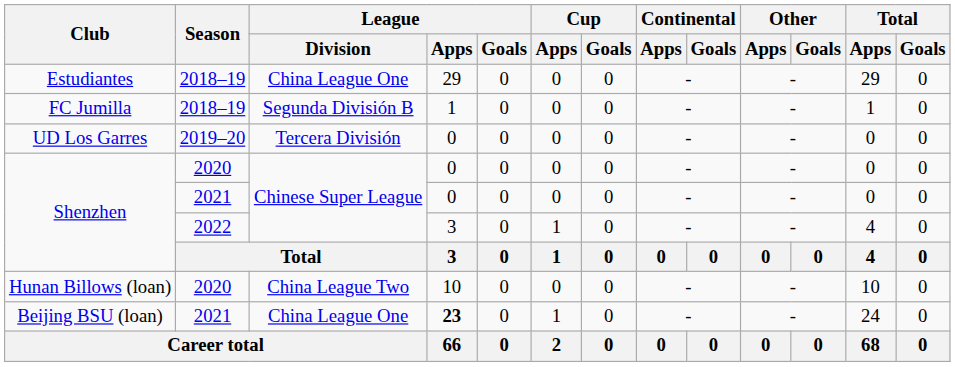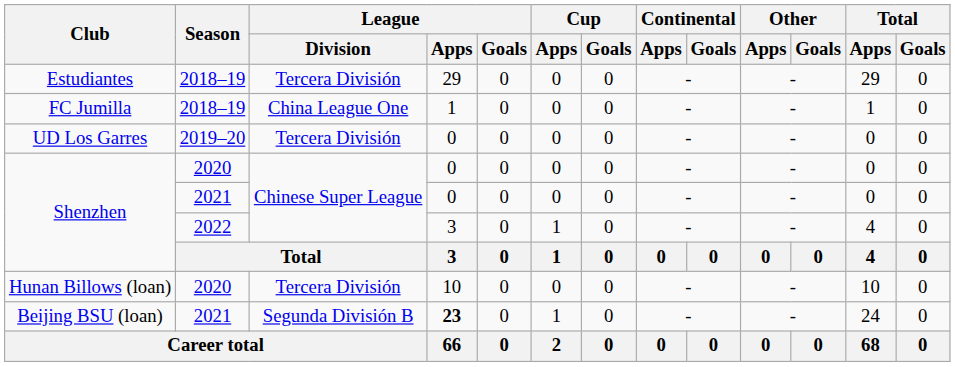 <table class="wikitable" style="text-align: center">
 <tr>
 <th rowspan="2">Club</th>
 <th rowspan="2">Season</th>
 <th colspan="3">League</th>
 <th colspan="2">Cup</th>
 <th colspan="2">Continental</th>
 <th colspan="2">Other</th>
 <th colspan="2">Total</th>
 </tr>
 <tr>
 <th>Division</th>
 <th>Apps</th>
 <th>Goals</th>
 <th>Apps</th>
 <th>Goals</th>
 <th>Apps</th>
 <th>Goals</th>
 <th>Apps</th>
 <th>Goals</th>
 <th>Apps</th>
 <th>Goals</th>
 </tr>
 <tr>
 <td><a href='#'>Estudiantes</a></td>
 <td><a href='#'>2018–19</a></td>
-<td><a href='#'>China League One</a></td>
+<td><a href='#'>Tercera División</a></td>
 <td>29</td>
 <td>0</td>
 <td>0</td>
 <td>0</td>
 <td colspan="2">-</td>
 <td colspan="2">-</td>
 <td>29</td>
 <td>0</td>
 </tr>
 <tr>
 <td><a href='#'>FC Jumilla</a></td>
 <td><a href='#'>2018–19</a></td>
-<td><a href='#'>Segunda División B</a></td>
+<td><a href='#'>China League One</a></td>
 <td>1</td>
 <td>0</td>
 <td>0</td>
 <td>0</td>
 <td colspan="2">-</td>
 <td colspan="2">-</td>
 <td>1</td>
 <td>0</td>
 </tr>
 <tr>
 <td><a href='#'>UD Los Garres</a></td>
 <td><a href='#'>2019–20</a></td>
 <td><a href='#'>Tercera División</a></td>
 <td>0</td>
 <td>0</td>
 <td>0</td>
 <td>0</td>
 <td colspan="2">-</td>
 <td colspan="2">-</td>
 <td>0</td>
 <td>0</td>
 </tr>
 <tr>
 <td rowspan="4"><a href='#'>Shenzhen</a></td>
 <td><a href='#'>2020</a></td>
 <td rowspan="3"><a href='#'>Chinese Super League</a></td>
 <td>0</td>
 <td>0</td>
 <td>0</td>
 <td>0</td>
 <td colspan="2">-</td>
 <td colspan="2">-</td>
 <td>0</td>
 <td>0</td>
 </tr>
 <tr>
 <td><a href='#'>2021</a></td>
 <td>0</td>
 <td>0</td>
 <td>0</td>
 <td>0</td>
 <td colspan="2">-</td>
 <td colspan="2">-</td>
 <td>0</td>
 <td>0</td>
 </tr>
 <tr>
 <td><a href='#'>2022</a></td>
 <td>3</td>
 <td>0</td>
 <td>1</td>
 <td>0</td>
 <td colspan="2">-</td>
 <td colspan="2">-</td>
 <td>4</td>
 <td>0</td>
 </tr>
 <tr>
 <th colspan=2>Total</th>
 <th>3</th>
 <th>0</th>
 <th>1</th>
 <th>0</th>
 <th>0</th>
 <th>0</th>
 <th>0</th>
 <th>0</th>
 <th>4</th>
 <th>0</th>
 </tr>
 <tr>
 <td><a href='#'>Hunan Billows</a> (loan)</td>
 <td><a href='#'>2020</a></td>
-<td><a href='#'>China League Two</a></td>
+<td><a href='#'>Tercera División</a></td>
 <td>10</td>
 <td>0</td>
 <td>0</td>
 <td>0</td>
 <td colspan="2">-</td>
 <td colspan="2">-</td>
 <td>10</td>
 <td>0</td>
 </tr>
 <tr>
 <td><a href='#'>Beijing BSU</a> (loan)</td>
 <td><a href='#'>2021</a></td>
-<td><a href='#'>China League One</a></td>
+<td><a href='#'>Segunda División B</a></td>
 <td><strong>23</strong></td>
 <td>0</td>
 <td>1</td>
 <td>0</td>
 <td colspan="2">-</td>
 <td colspan="2">-</td>
 <td>24</td>
 <td>0</td>
 </tr>
 <tr>
 <th colspan=3>Career total</th>
 <th>66</th>
 <th>0</th>
 <th>2</th>
 <th>0</th>
 <th>0</th>
 <th>0</th>
 <th>0</th>
 <th>0</th>
 <th>68</th>
 <th>0</th>
 </tr>
 </table>
